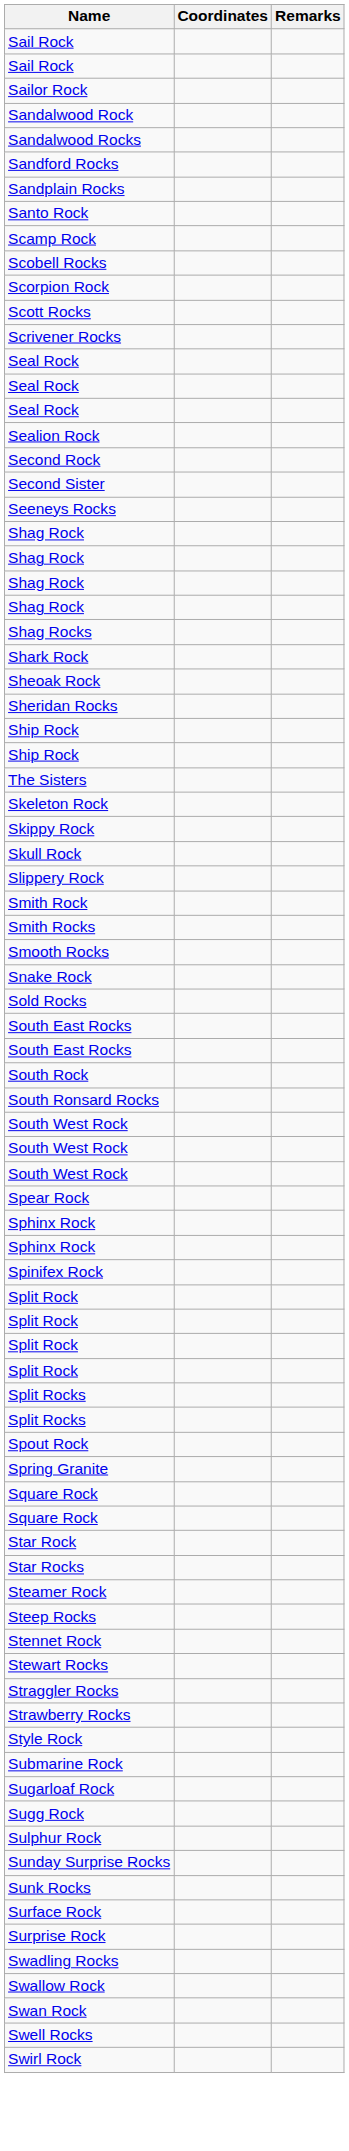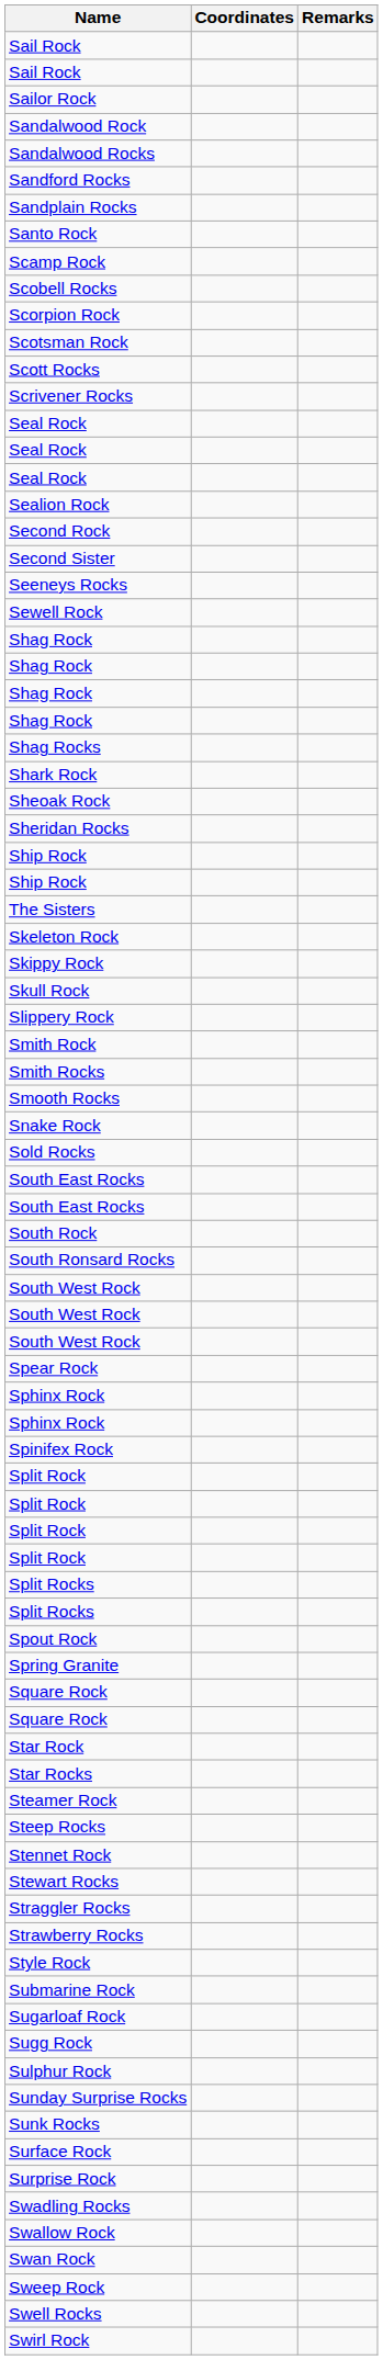 <table class="wikitable">
 <tr>
 <th>Name</th>
 <th>Coordinates</th>
 <th>Remarks</th>
 </tr>
 <tr>
 <td><a href='#'>Sail Rock</a></td>
 <td></td>
 <td></td>
 </tr>
 <tr>
 <td><a href='#'>Sail Rock</a></td>
 <td></td>
 <td></td>
 </tr>
 <tr>
 <td><a href='#'>Sailor Rock</a></td>
 <td></td>
 <td></td>
 </tr>
 <tr>
 <td><a href='#'>Sandalwood Rock</a></td>
 <td></td>
 <td></td>
 </tr>
 <tr>
 <td><a href='#'>Sandalwood Rocks</a></td>
 <td></td>
 <td></td>
 </tr>
 <tr>
 <td><a href='#'>Sandford Rocks</a></td>
 <td></td>
 <td></td>
 </tr>
 <tr>
 <td><a href='#'>Sandplain Rocks</a></td>
 <td></td>
 <td></td>
 </tr>
 <tr>
 <td><a href='#'>Santo Rock</a></td>
 <td></td>
 <td></td>
 </tr>
 <tr>
 <td><a href='#'>Scamp Rock</a></td>
 <td></td>
 <td></td>
 </tr>
 <tr>
 <td><a href='#'>Scobell Rocks</a></td>
 <td></td>
 <td></td>
 </tr>
 <tr>
 <td><a href='#'>Scorpion Rock</a></td>
 <td></td>
 <td></td>
 </tr>
 <tr>
+<td><a href='#'>Scotsman Rock</a></td>
+<td></td>
+<td></td>
+</tr>
+<tr>
 <td><a href='#'>Scott Rocks</a></td>
 <td></td>
 <td></td>
 </tr>
 <tr>
 <td><a href='#'>Scrivener Rocks</a></td>
 <td></td>
 <td></td>
 </tr>
 <tr>
 <td><a href='#'>Seal Rock</a></td>
 <td></td>
 <td></td>
 </tr>
 <tr>
 <td><a href='#'>Seal Rock</a></td>
 <td></td>
 <td></td>
 </tr>
 <tr>
 <td><a href='#'>Seal Rock</a></td>
 <td></td>
 <td></td>
 </tr>
 <tr>
 <td><a href='#'>Sealion Rock</a></td>
 <td></td>
 <td></td>
 </tr>
 <tr>
 <td><a href='#'>Second Rock</a></td>
 <td></td>
 <td></td>
 </tr>
 <tr>
 <td><a href='#'>Second Sister</a></td>
 <td></td>
 <td></td>
 </tr>
 <tr>
 <td><a href='#'>Seeneys Rocks</a></td>
+<td></td>
+<td></td>
+</tr>
+<tr>
+<td><a href='#'>Sewell Rock</a></td>
 <td></td>
 <td></td>
 </tr>
 <tr>
 <td><a href='#'>Shag Rock</a></td>
 <td></td>
 <td></td>
 </tr>
 <tr>
 <td><a href='#'>Shag Rock</a></td>
 <td></td>
 <td></td>
 </tr>
 <tr>
 <td><a href='#'>Shag Rock</a></td>
 <td></td>
 <td></td>
 </tr>
 <tr>
 <td><a href='#'>Shag Rock</a></td>
 <td></td>
 <td></td>
 </tr>
 <tr>
 <td><a href='#'>Shag Rocks</a></td>
 <td></td>
 <td></td>
 </tr>
 <tr>
 <td><a href='#'>Shark Rock</a></td>
 <td></td>
 <td></td>
 </tr>
 <tr>
 <td><a href='#'>Sheoak Rock</a></td>
 <td></td>
 <td></td>
 </tr>
 <tr>
 <td><a href='#'>Sheridan Rocks</a></td>
 <td></td>
 <td></td>
 </tr>
 <tr>
 <td><a href='#'>Ship Rock</a></td>
 <td></td>
 <td></td>
 </tr>
 <tr>
 <td><a href='#'>Ship Rock</a></td>
 <td></td>
 <td></td>
 </tr>
 <tr>
 <td><a href='#'>The Sisters</a></td>
 <td></td>
 <td></td>
 </tr>
 <tr>
 <td><a href='#'>Skeleton Rock</a></td>
 <td></td>
 <td></td>
 </tr>
 <tr>
 <td><a href='#'>Skippy Rock</a></td>
 <td></td>
 <td></td>
 </tr>
 <tr>
 <td><a href='#'>Skull Rock</a></td>
 <td></td>
 <td></td>
 </tr>
 <tr>
 <td><a href='#'>Slippery Rock</a></td>
 <td></td>
 <td></td>
 </tr>
 <tr>
 <td><a href='#'>Smith Rock</a></td>
 <td></td>
 <td></td>
 </tr>
 <tr>
 <td><a href='#'>Smith Rocks</a></td>
 <td></td>
 <td></td>
 </tr>
 <tr>
 <td><a href='#'>Smooth Rocks</a></td>
 <td></td>
 <td></td>
 </tr>
 <tr>
 <td><a href='#'>Snake Rock</a></td>
 <td></td>
 <td></td>
 </tr>
 <tr>
 <td><a href='#'>Sold Rocks</a></td>
 <td></td>
 <td></td>
 </tr>
 <tr>
 <td><a href='#'>South East Rocks</a></td>
 <td></td>
 <td></td>
 </tr>
 <tr>
 <td><a href='#'>South East Rocks</a></td>
 <td></td>
 <td></td>
 </tr>
 <tr>
 <td><a href='#'>South Rock</a></td>
 <td></td>
 <td></td>
 </tr>
 <tr>
 <td><a href='#'>South Ronsard Rocks</a></td>
 <td></td>
 <td></td>
 </tr>
 <tr>
 <td><a href='#'>South West Rock</a></td>
 <td></td>
 <td></td>
 </tr>
 <tr>
 <td><a href='#'>South West Rock</a></td>
 <td></td>
 <td></td>
 </tr>
 <tr>
 <td><a href='#'>South West Rock</a></td>
 <td></td>
 <td></td>
 </tr>
 <tr>
 <td><a href='#'>Spear Rock</a></td>
 <td></td>
 <td></td>
 </tr>
 <tr>
 <td><a href='#'>Sphinx Rock</a></td>
 <td></td>
 <td></td>
 </tr>
 <tr>
 <td><a href='#'>Sphinx Rock</a></td>
 <td></td>
 <td></td>
 </tr>
 <tr>
 <td><a href='#'>Spinifex Rock</a></td>
 <td></td>
 <td></td>
 </tr>
 <tr>
 <td><a href='#'>Split Rock</a></td>
 <td></td>
 <td></td>
 </tr>
 <tr>
 <td><a href='#'>Split Rock</a></td>
 <td></td>
 <td></td>
 </tr>
 <tr>
 <td><a href='#'>Split Rock</a></td>
 <td></td>
 <td></td>
 </tr>
 <tr>
 <td><a href='#'>Split Rock</a></td>
 <td></td>
 <td></td>
 </tr>
 <tr>
 <td><a href='#'>Split Rocks</a></td>
 <td></td>
 <td></td>
 </tr>
 <tr>
 <td><a href='#'>Split Rocks</a></td>
 <td></td>
 <td></td>
 </tr>
 <tr>
 <td><a href='#'>Spout Rock</a></td>
 <td></td>
 <td></td>
 </tr>
 <tr>
 <td><a href='#'>Spring Granite</a></td>
 <td></td>
 <td></td>
 </tr>
 <tr>
 <td><a href='#'>Square Rock</a></td>
 <td></td>
 <td></td>
 </tr>
 <tr>
 <td><a href='#'>Square Rock</a></td>
 <td></td>
 <td></td>
 </tr>
 <tr>
 <td><a href='#'>Star Rock</a></td>
 <td></td>
 <td></td>
 </tr>
 <tr>
 <td><a href='#'>Star Rocks</a></td>
 <td></td>
 <td></td>
 </tr>
 <tr>
 <td><a href='#'>Steamer Rock</a></td>
 <td></td>
 <td></td>
 </tr>
 <tr>
 <td><a href='#'>Steep Rocks</a></td>
 <td></td>
 <td></td>
 </tr>
 <tr>
 <td><a href='#'>Stennet Rock</a></td>
 <td></td>
 <td></td>
 </tr>
 <tr>
 <td><a href='#'>Stewart Rocks</a></td>
 <td></td>
 <td></td>
 </tr>
 <tr>
 <td><a href='#'>Straggler Rocks</a></td>
 <td></td>
 <td></td>
 </tr>
 <tr>
 <td><a href='#'>Strawberry Rocks</a></td>
 <td></td>
 <td></td>
 </tr>
 <tr>
 <td><a href='#'>Style Rock</a></td>
 <td></td>
 <td></td>
 </tr>
 <tr>
 <td><a href='#'>Submarine Rock</a></td>
 <td></td>
 <td></td>
 </tr>
 <tr>
 <td><a href='#'>Sugarloaf Rock</a></td>
 <td></td>
 <td></td>
 </tr>
 <tr>
 <td><a href='#'>Sugg Rock</a></td>
 <td></td>
 <td></td>
 </tr>
 <tr>
 <td><a href='#'>Sulphur Rock</a></td>
 <td></td>
 <td></td>
 </tr>
 <tr>
 <td><a href='#'>Sunday Surprise Rocks</a></td>
 <td></td>
 <td></td>
 </tr>
 <tr>
 <td><a href='#'>Sunk Rocks</a></td>
 <td></td>
 <td></td>
 </tr>
 <tr>
 <td><a href='#'>Surface Rock</a></td>
 <td></td>
 <td></td>
 </tr>
 <tr>
 <td><a href='#'>Surprise Rock</a></td>
 <td></td>
 <td></td>
 </tr>
 <tr>
 <td><a href='#'>Swadling Rocks</a></td>
 <td></td>
 <td></td>
 </tr>
 <tr>
 <td><a href='#'>Swallow Rock</a></td>
 <td></td>
 <td></td>
 </tr>
 <tr>
 <td><a href='#'>Swan Rock</a></td>
 <td></td>
 <td></td>
 </tr>
 <tr>
+<td><a href='#'>Sweep Rock</a></td>
+<td></td>
+<td></td>
+</tr>
+<tr>
 <td><a href='#'>Swell Rocks</a></td>
 <td></td>
 <td></td>
 </tr>
 <tr>
 <td><a href='#'>Swirl Rock</a></td>
 <td></td>
 <td></td>
 </tr>
 </table>
